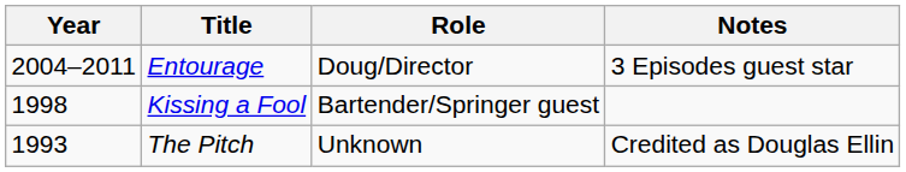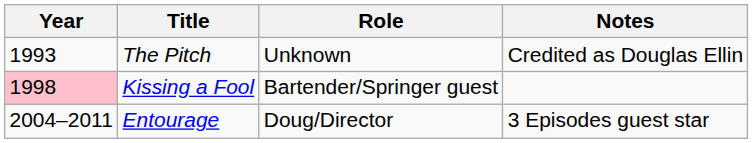 <table class="wikitable">
 <tr>
 <th scope="col">Year</th>
 <th scope="col">Title</th>
 <th scope="col">Role</th>
 <th scope="col">Notes</th>
 </tr>
 <tr>
+<td>1993</td>
+<td><em>The Pitch</em></td>
+<td>Unknown</td>
+<td>Credited as Douglas Ellin</td>
+</tr>
+<tr>
+<td style="background: pink;">1998</td>
+<td><em><a href='#'>Kissing a Fool</a></em></td>
+<td>Bartender/Springer guest</td>
+<td></td>
+</tr>
+<tr>
 <td>2004–2011</td>
 <td><em><a href='#'>Entourage</a></em></td>
 <td>Doug/Director</td>
 <td>3 Episodes guest star</td>
 </tr>
-<tr>
-<td>1998</td>
-<td><em><a href='#'>Kissing a Fool</a></em></td>
-<td>Bartender/Springer guest</td>
-<td></td>
-</tr>
-<tr>
-<td>1993</td>
-<td><em>The Pitch</em></td>
-<td>Unknown</td>
-<td>Credited as Douglas Ellin</td>
-</tr>
 </table>
